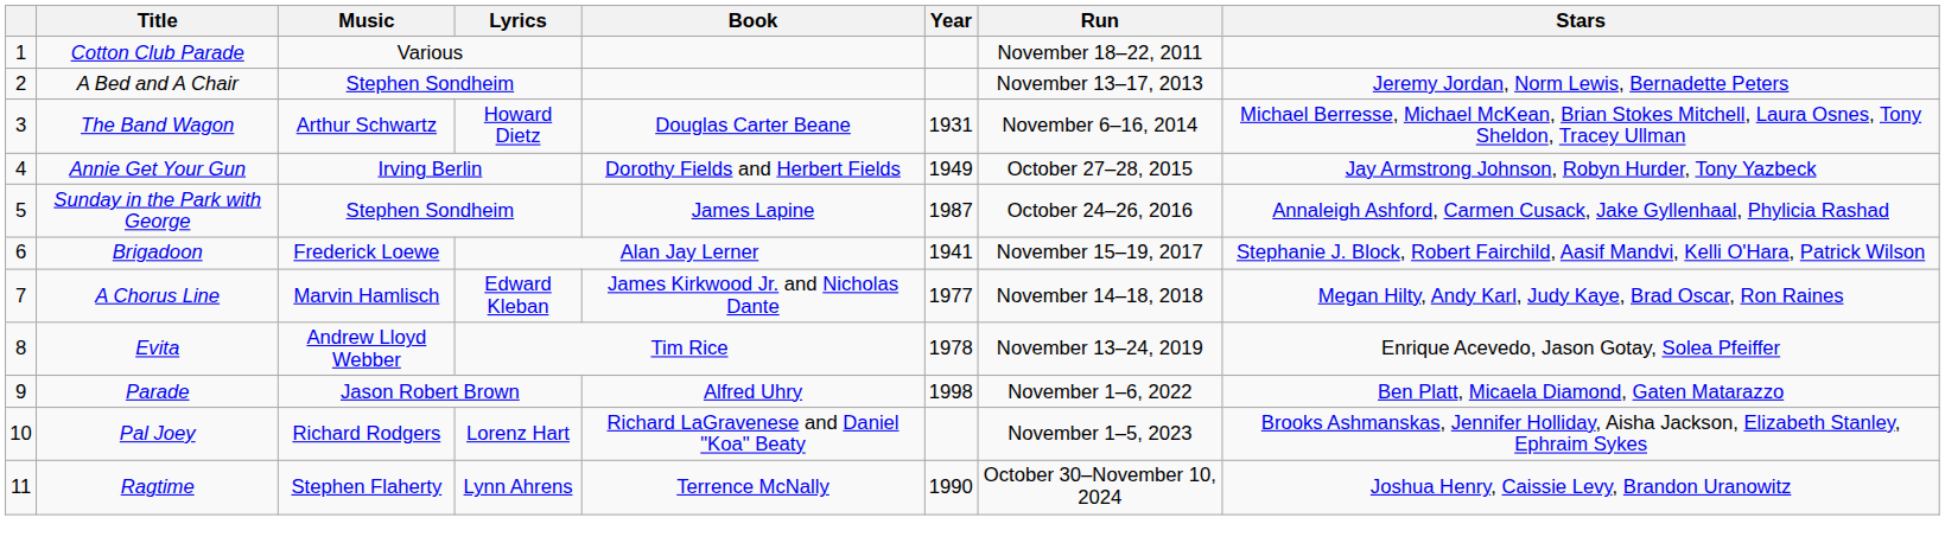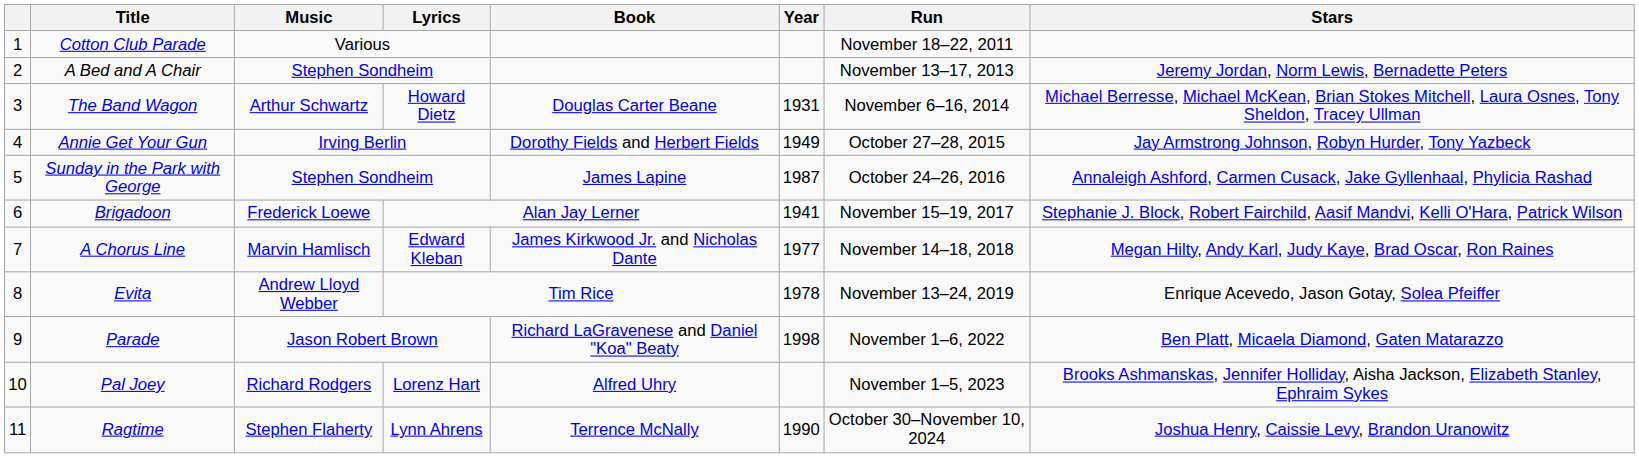 <table class="wikitable sortable" style="text-align: center">
 <tr>
 <th></th>
 <th>Title</th>
 <th>Music</th>
 <th>Lyrics</th>
 <th>Book</th>
 <th>Year</th>
 <th>Run</th>
 <th>Stars</th>
 </tr>
 <tr>
 <td>1</td>
 <td><em><a href='#'>Cotton Club Parade</a></em></td>
 <td colspan=2>Various</td>
 <td></td>
 <td></td>
 <td>November 18–22, 2011</td>
 <td></td>
 </tr>
 <tr>
 <td>2</td>
 <td><em>A Bed and A Chair</em></td>
 <td colspan=2><a href='#'>Stephen Sondheim</a></td>
 <td></td>
 <td></td>
 <td>November 13–17, 2013</td>
 <td><a href='#'>Jeremy Jordan</a>, <a href='#'>Norm Lewis</a>, <a href='#'>Bernadette Peters</a></td>
 </tr>
 <tr>
 <td>3</td>
 <td><em><a href='#'>The Band Wagon</a></em></td>
 <td><a href='#'>Arthur Schwartz</a></td>
 <td><a href='#'>Howard Dietz</a></td>
 <td><a href='#'>Douglas Carter Beane</a></td>
 <td>1931</td>
 <td>November 6–16, 2014</td>
 <td><a href='#'>Michael Berresse</a>, <a href='#'>Michael McKean</a>, <a href='#'>Brian Stokes Mitchell</a>, <a href='#'>Laura Osnes</a>, <a href='#'>Tony Sheldon</a>, <a href='#'>Tracey Ullman</a></td>
 </tr>
 <tr>
 <td>4</td>
 <td><em><a href='#'>Annie Get Your Gun</a></em></td>
 <td colspan=2><a href='#'>Irving Berlin</a></td>
 <td><a href='#'>Dorothy Fields</a> and <a href='#'>Herbert Fields</a></td>
 <td>1949</td>
 <td>October 27–28, 2015</td>
 <td><a href='#'>Jay Armstrong Johnson</a>, <a href='#'>Robyn Hurder</a>, <a href='#'>Tony Yazbeck</a></td>
 </tr>
 <tr>
 <td>5</td>
 <td><em><a href='#'>Sunday in the Park with George</a></em></td>
 <td colspan=2><a href='#'>Stephen Sondheim</a></td>
 <td><a href='#'>James Lapine</a></td>
 <td>1987</td>
 <td>October 24–26, 2016</td>
 <td><a href='#'>Annaleigh Ashford</a>, <a href='#'>Carmen Cusack</a>, <a href='#'>Jake Gyllenhaal</a>, <a href='#'>Phylicia Rashad</a></td>
 </tr>
 <tr>
 <td>6</td>
 <td><em><a href='#'>Brigadoon</a></em></td>
 <td><a href='#'>Frederick Loewe</a></td>
 <td colspan=2><a href='#'>Alan Jay Lerner</a></td>
 <td>1941</td>
 <td>November 15–19, 2017</td>
 <td><a href='#'>Stephanie J. Block</a>, <a href='#'>Robert Fairchild</a>, <a href='#'>Aasif Mandvi</a>, <a href='#'>Kelli O'Hara</a>, <a href='#'>Patrick Wilson</a></td>
 </tr>
 <tr>
 <td>7</td>
 <td><em><a href='#'>A Chorus Line</a></em></td>
 <td><a href='#'>Marvin Hamlisch</a></td>
 <td><a href='#'>Edward Kleban</a></td>
 <td><a href='#'>James Kirkwood Jr.</a> and <a href='#'>Nicholas Dante</a></td>
 <td>1977</td>
 <td>November 14–18, 2018</td>
 <td><a href='#'>Megan Hilty</a>, <a href='#'>Andy Karl</a>, <a href='#'>Judy Kaye</a>, <a href='#'>Brad Oscar</a>, <a href='#'>Ron Raines</a></td>
 </tr>
 <tr>
 <td>8</td>
 <td><em><a href='#'>Evita</a></em></td>
 <td><a href='#'>Andrew Lloyd Webber</a></td>
 <td colspan=2><a href='#'>Tim Rice</a></td>
 <td>1978</td>
 <td>November 13–24, 2019</td>
 <td>Enrique Acevedo, Jason Gotay, <a href='#'>Solea Pfeiffer</a></td>
 </tr>
 <tr>
 <td>9</td>
 <td><em><a href='#'>Parade</a></em></td>
 <td colspan=2><a href='#'>Jason Robert Brown</a></td>
-<td><a href='#'>Alfred Uhry</a></td>
+<td><a href='#'>Richard LaGravenese</a> and <a href='#'>Daniel "Koa" Beaty</a></td>
 <td>1998</td>
 <td>November 1–6, 2022 </td>
 <td><a href='#'>Ben Platt</a>, <a href='#'>Micaela Diamond</a>, <a href='#'>Gaten Matarazzo</a></td>
 </tr>
 <tr>
 <td>10</td>
 <td><em><a href='#'>Pal Joey</a></em></td>
 <td><a href='#'>Richard Rodgers</a></td>
 <td><a href='#'>Lorenz Hart</a></td>
-<td><a href='#'>Richard LaGravenese</a> and <a href='#'>Daniel "Koa" Beaty</a></td>
+<td><a href='#'>Alfred Uhry</a></td>
 <td></td>
 <td>November 1–5, 2023</td>
 <td><a href='#'>Brooks Ashmanskas</a>, <a href='#'>Jennifer Holliday</a>, Aisha Jackson, <a href='#'>Elizabeth Stanley</a>, <a href='#'>Ephraim Sykes</a></td>
 </tr>
 <tr>
 <td>11</td>
 <td><em><a href='#'>Ragtime</a></em></td>
 <td><a href='#'>Stephen Flaherty</a></td>
 <td><a href='#'>Lynn Ahrens</a></td>
 <td><a href='#'>Terrence McNally</a></td>
 <td>1990</td>
 <td>October 30–November 10, 2024</td>
 <td><a href='#'>Joshua Henry</a>, <a href='#'>Caissie Levy</a>, <a href='#'>Brandon Uranowitz</a></td>
 </tr>
 </table>
